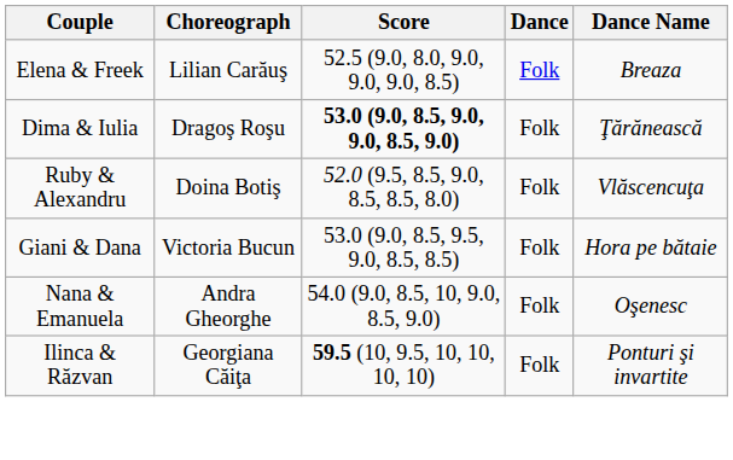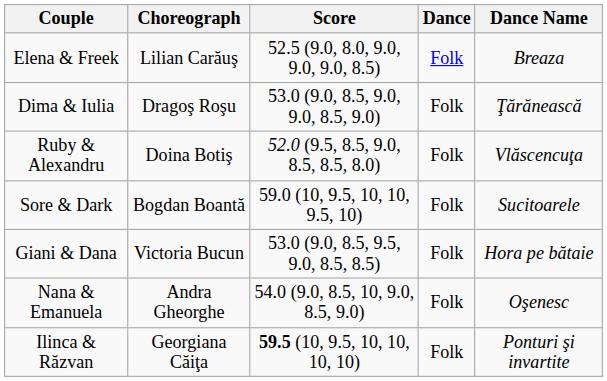 <table class="wikitable" style="text-align: center; width:85%;">
 <tr>
 <th>Couple</th>
 <th>Choreograph</th>
 <th>Score</th>
 <th>Dance</th>
 <th>Dance Name</th>
 </tr>
 <tr>
 <td>Elena & Freek</td>
 <td>Lilian Carăuş</td>
 <td>52.5 (9.0, 8.0, 9.0, 9.0, 9.0, 8.5)</td>
 <td><a href='#'>Folk</a></td>
 <td><em>Breaza</em></td>
 </tr>
 <tr>
 <td>Dima & Iulia</td>
 <td>Dragoş Roşu</td>
-<td><strong>53.0 (9.0, 8.5, 9.0, 9.0, 8.5, 9.0)</strong></td>
+<td>53.0 (9.0, 8.5, 9.0, 9.0, 8.5, 9.0)</td>
 <td>Folk</td>
 <td><em>Ţărănească</em></td>
 </tr>
 <tr>
 <td>Ruby & Alexandru</td>
 <td>Doina Botiş</td>
 <td><span><em>52.0</em> (9.5, 8.5, 9.0, 8.5, 8.5, 8.0)</span></td>
 <td>Folk</td>
 <td><em>Vlăscencuţa</em></td>
+</tr>
+<tr>
+<td>Sore & Dark</td>
+<td>Bogdan Boantă</td>
+<td>59.0 (10, 9.5, 10, 10, 9.5, 10)</td>
+<td>Folk</td>
+<td><em>Sucitoarele</em></td>
 </tr>
 <tr>
 <td>Giani & Dana</td>
 <td>Victoria Bucun</td>
 <td>53.0 (9.0, 8.5, 9.5, 9.0, 8.5, 8.5)</td>
 <td>Folk</td>
 <td><em>Hora pe bătaie</em></td>
 </tr>
 <tr>
 <td>Nana & Emanuela</td>
 <td>Andra Gheorghe</td>
 <td>54.0 (9.0, 8.5, 10, 9.0, 8.5, 9.0)</td>
 <td>Folk</td>
 <td><em>Oşenesc</em></td>
 </tr>
 <tr>
 <td>Ilinca & Răzvan</td>
 <td>Georgiana Căiţa</td>
 <td><span><strong>59.5</strong> (10, 9.5, 10, 10, 10, 10)</span></td>
 <td>Folk</td>
 <td><em>Ponturi şi invartite</em></td>
 </tr>
 </table>
